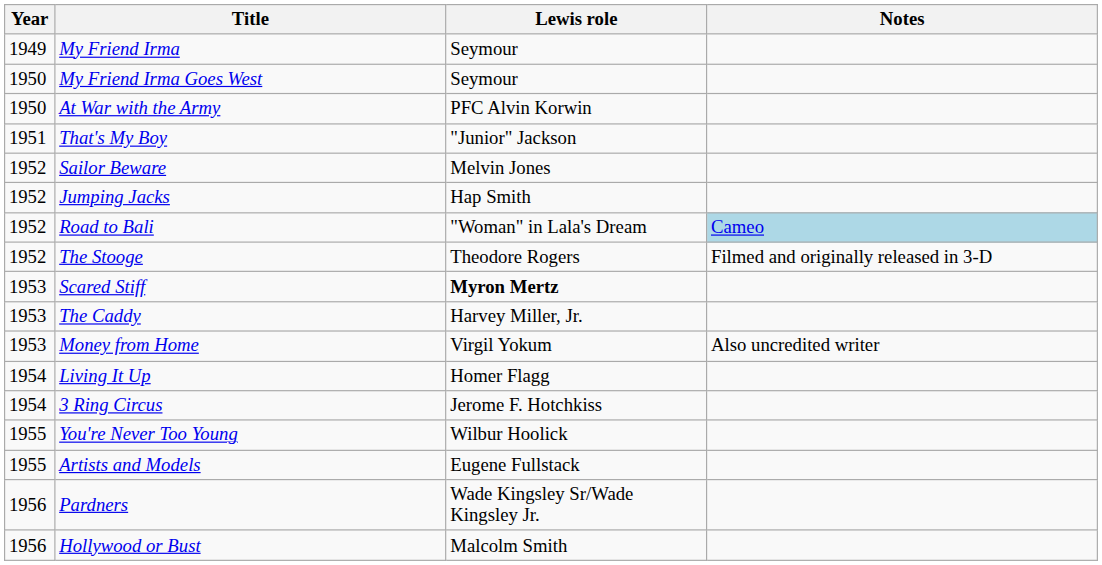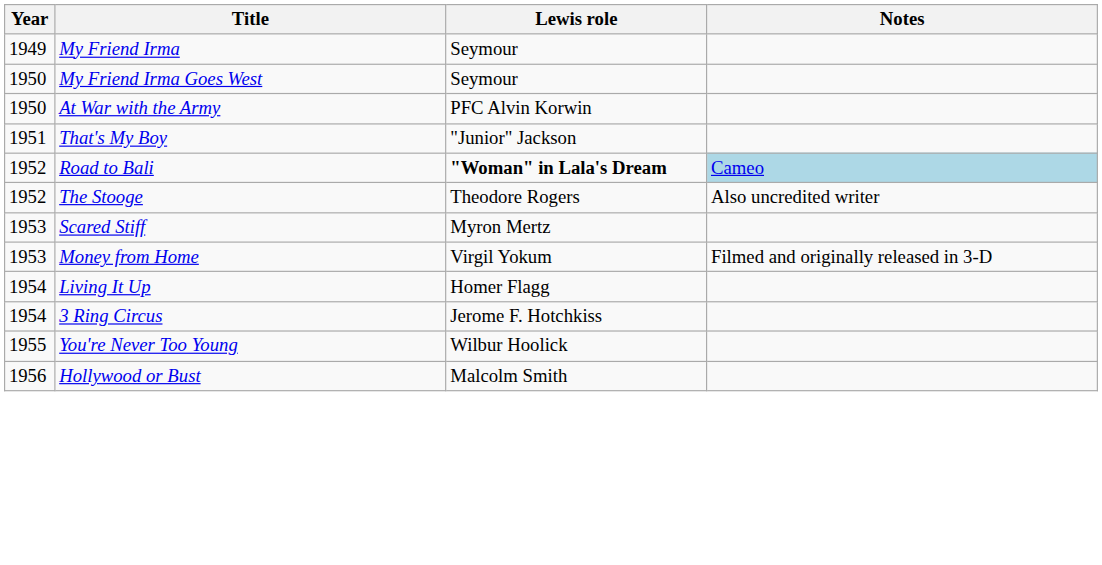 <table class="wikitable plainrowheaders sortable" style="width:74%">
 <tr>
 <th width=2%>Year</th>
 <th style="width:30%;">Title</th>
 <th style="width:20%;">Lewis role</th>
 <th style="width:30%;">Notes</th>
 </tr>
 <tr>
 <td>1949</td>
 <td><em><a href='#'>My Friend Irma</a></em></td>
 <td>Seymour</td>
 <td></td>
 </tr>
 <tr>
 <td>1950</td>
 <td><em><a href='#'>My Friend Irma Goes West</a></em></td>
 <td>Seymour</td>
 <td></td>
 </tr>
 <tr>
 <td>1950</td>
 <td><em><a href='#'>At War with the Army</a></em></td>
 <td>PFC Alvin Korwin</td>
 <td></td>
 </tr>
 <tr>
 <td>1951</td>
 <td><em><a href='#'>That's My Boy</a></em></td>
 <td>"Junior" Jackson</td>
 <td></td>
 </tr>
 <tr>
 <td>1952</td>
-<td><em><a href='#'>Sailor Beware</a></em></td>
-<td>Melvin Jones</td>
-<td></td>
-</tr>
-<tr>
-<td>1952</td>
-<td><em><a href='#'>Jumping Jacks</a></em></td>
-<td>Hap Smith</td>
-<td></td>
-</tr>
-<tr>
-<td>1952</td>
 <td><em><a href='#'>Road to Bali</a></em></td>
-<td>"Woman" in Lala's Dream</td>
+<td><strong>"Woman" in Lala's Dream</strong></td>
 <td style="background: lightblue;"><a href='#'>Cameo</a></td>
 </tr>
 <tr>
 <td>1952</td>
 <td><em><a href='#'>The Stooge</a></em></td>
 <td>Theodore Rogers</td>
-<td>Filmed and originally released in 3-D</td>
+<td>Also uncredited writer</td>
 </tr>
 <tr>
 <td>1953</td>
 <td><em><a href='#'>Scared Stiff</a></em></td>
-<td><strong>Myron Mertz</strong></td>
-<td></td>
-</tr>
-<tr>
-<td>1953</td>
-<td><em><a href='#'>The Caddy</a></em></td>
-<td>Harvey Miller, Jr.</td>
+<td>Myron Mertz</td>
 <td></td>
 </tr>
 <tr>
 <td>1953</td>
 <td><em><a href='#'>Money from Home</a></em></td>
 <td>Virgil Yokum</td>
-<td>Also uncredited writer</td>
+<td>Filmed and originally released in 3-D</td>
 </tr>
 <tr>
 <td>1954</td>
 <td><em><a href='#'>Living It Up</a></em></td>
 <td>Homer Flagg</td>
 <td></td>
 </tr>
 <tr>
 <td>1954</td>
 <td><em><a href='#'>3 Ring Circus</a></em></td>
 <td>Jerome F. Hotchkiss</td>
 <td></td>
 </tr>
 <tr>
 <td>1955</td>
 <td><em><a href='#'>You're Never Too Young</a></em></td>
 <td>Wilbur Hoolick</td>
 <td></td>
 </tr>
 <tr>
-<td>1955</td>
-<td><em><a href='#'>Artists and Models</a></em></td>
-<td>Eugene Fullstack</td>
-<td></td>
-</tr>
-<tr>
-<td>1956</td>
-<td><em><a href='#'>Pardners</a></em></td>
-<td>Wade Kingsley Sr/Wade Kingsley Jr.</td>
-<td></td>
-</tr>
-<tr>
 <td>1956</td>
 <td><em><a href='#'>Hollywood or Bust</a></em></td>
 <td>Malcolm Smith</td>
 <td></td>
 </tr>
 </table>
